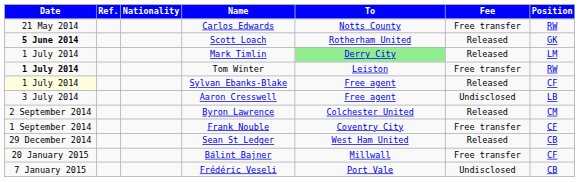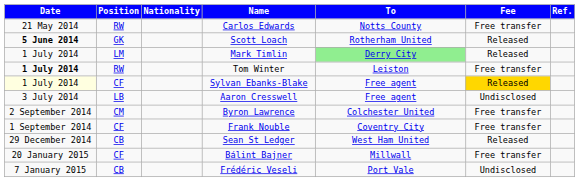 <table class="wikitable"  style="text-align:center; font-size:90%; ">
 <tr>
 <th style="background:blue; color:white; width:120px;">Date</th>
-<th style="background:blue; color:white; width:25px;">Ref.</th>
+<th style="background:blue; color:white; width:50px;">Position</th>
 <th style="background:blue; color:white; width:50px;">Nationality</th>
 <th style="background:blue; color:white; width:150px;">Name</th>
 <th style="background:blue; color:white; width:200px;">To</th>
 <th style="background:blue; color:white; width:110px;">Fee</th>
-<th style="background:blue; color:white; width:50px;">Position</th>
+<th style="background:blue; color:white; width:25px;">Ref.</th>
 </tr>
 <tr>
 <td>21 May 2014</td>
-<td></td>
+<td><a href='#'>RW</a></td>
 <td></td>
 <td><a href='#'>Carlos Edwards</a></td>
 <td> <a href='#'>Notts County</a></td>
 <td>Free transfer</td>
-<td><a href='#'>RW</a></td>
+<td></td>
 </tr>
 <tr>
 <td><strong>5 June 2014</strong></td>
-<td></td>
+<td><a href='#'>GK</a></td>
 <td></td>
 <td><a href='#'>Scott Loach</a></td>
 <td> <a href='#'>Rotherham United</a></td>
 <td>Released</td>
-<td><a href='#'>GK</a></td>
+<td></td>
 </tr>
 <tr>
 <td>1 July 2014</td>
-<td></td>
+<td><a href='#'>LM</a></td>
 <td></td>
 <td><a href='#'>Mark Timlin</a></td>
 <td style="background: lightgreen;"> <a href='#'>Derry City</a></td>
 <td>Released</td>
-<td><a href='#'>LM</a></td>
+<td></td>
 </tr>
 <tr>
 <td><strong>1 July 2014</strong></td>
-<td></td>
+<td><a href='#'>RW</a></td>
 <td></td>
 <td>Tom Winter</td>
 <td> <a href='#'>Leiston</a></td>
 <td>Free transfer</td>
-<td><a href='#'>RW</a></td>
+<td></td>
 </tr>
 <tr>
 <td style="background: lightyellow;">1 July 2014</td>
-<td></td>
+<td><a href='#'>CF</a></td>
 <td></td>
 <td><a href='#'>Sylvan Ebanks-Blake</a></td>
 <td><a href='#'>Free agent</a></td>
-<td>Released</td>
-<td><a href='#'>CF</a></td>
+<td style="background: gold;">Released</td>
+<td></td>
 </tr>
 <tr>
 <td>3 July 2014</td>
-<td></td>
+<td><a href='#'>LB</a></td>
 <td></td>
 <td><a href='#'>Aaron Cresswell</a></td>
 <td><a href='#'>Free agent</a></td>
 <td>Undisclosed</td>
-<td><a href='#'>LB</a></td>
+<td></td>
 </tr>
 <tr>
 <td>2 September 2014</td>
-<td></td>
+<td><a href='#'>CM</a></td>
 <td></td>
 <td><a href='#'>Byron Lawrence</a></td>
 <td> <a href='#'>Colchester United</a></td>
-<td>Released</td>
-<td><a href='#'>CM</a></td>
+<td>Free transfer</td>
+<td></td>
 </tr>
 <tr>
 <td>1 September 2014</td>
-<td></td>
+<td><a href='#'>CF</a></td>
 <td></td>
 <td><a href='#'>Frank Nouble</a></td>
 <td> <a href='#'>Coventry City</a></td>
 <td>Free transfer</td>
-<td><a href='#'>CF</a></td>
+<td></td>
 </tr>
 <tr>
 <td>29 December 2014</td>
-<td></td>
+<td><a href='#'>CB</a></td>
 <td></td>
 <td><a href='#'>Sean St Ledger</a></td>
 <td> <a href='#'>West Ham United</a></td>
 <td>Released</td>
-<td><a href='#'>CB</a></td>
+<td></td>
 </tr>
 <tr>
 <td>20 January 2015</td>
-<td></td>
+<td><a href='#'>CF</a></td>
 <td></td>
 <td><a href='#'>Bálint Bajner</a></td>
 <td> <a href='#'>Millwall</a></td>
 <td>Free transfer</td>
-<td><a href='#'>CF</a></td>
+<td></td>
 </tr>
 <tr>
 <td>7 January 2015</td>
-<td></td>
+<td><a href='#'>CB</a></td>
 <td></td>
 <td><a href='#'>Frédéric Veseli</a></td>
 <td> <a href='#'>Port Vale</a></td>
 <td>Undisclosed</td>
-<td><a href='#'>CB</a></td>
+<td></td>
 </tr>
 </table>
